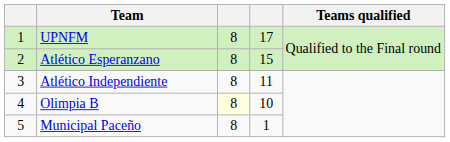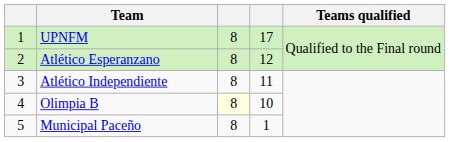 <table class="wikitable">
 <tr>
 <th width="30"></th>
 <th width="200">Team</th>
 <th width="30"></th>
 <th width="30"></th>
 <th>Teams qualified</th>
 </tr>
 <tr align="center" bgcolor="#D0F0C0">
 <td>1</td>
 <td align="left"><a href='#'>UPNFM</a></td>
 <td>8</td>
 <td>17</td>
 <td rowspan="2">Qualified to the Final round</td>
 </tr>
 <tr align="center" bgcolor="#D0F0C0">
 <td>2</td>
 <td align="left"><a href='#'>Atlético Esperanzano</a></td>
 <td>8</td>
-<td>15</td>
+<td>12</td>
 </tr>
 <tr align="center">
 <td>3</td>
 <td align="left"><a href='#'>Atlético Independiente</a></td>
 <td>8</td>
 <td>11</td>
 </tr>
 <tr align="center">
 <td>4</td>
 <td align="left"><a href='#'>Olimpia B</a></td>
 <td style="background: lightyellow;">8</td>
 <td>10</td>
 </tr>
 <tr align="center">
 <td>5</td>
 <td align="left"><a href='#'>Municipal Paceño</a></td>
 <td>8</td>
 <td>1</td>
 </tr>
 </table>
